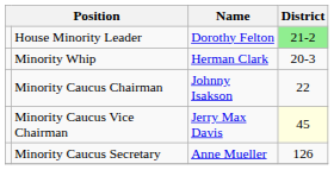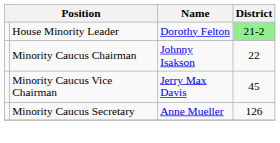 <table class="wikitable">
 <tr>
 <th colspan=2 align=center>Position</th>
 <th width="099" align=center>Name</th>
 <th align=center>District</th>
 </tr>
 <tr>
 <td></td>
 <td width="201">House Minority Leader</td>
 <td><a href='#'>Dorothy Felton</a></td>
 <td align=center style="background: lightgreen;">21-2</td>
 </tr>
 <tr>
 <td></td>
-<td>Minority Whip</td>
-<td><a href='#'>Herman Clark</a></td>
-<td align=center>20-3</td>
-</tr>
-<tr>
-<td></td>
 <td>Minority Caucus Chairman</td>
 <td><a href='#'>Johnny Isakson</a></td>
 <td align=center>22</td>
 </tr>
 <tr>
 <td></td>
 <td>Minority Caucus Vice Chairman</td>
 <td><a href='#'>Jerry Max Davis</a></td>
-<td align=center style="background: lightyellow;">45</td>
+<td align=center>45</td>
 </tr>
 <tr>
 <td></td>
 <td>Minority Caucus Secretary</td>
 <td><a href='#'>Anne Mueller</a></td>
 <td align=center>126</td>
 </tr>
 <tr>
 </tr>
 </table>
